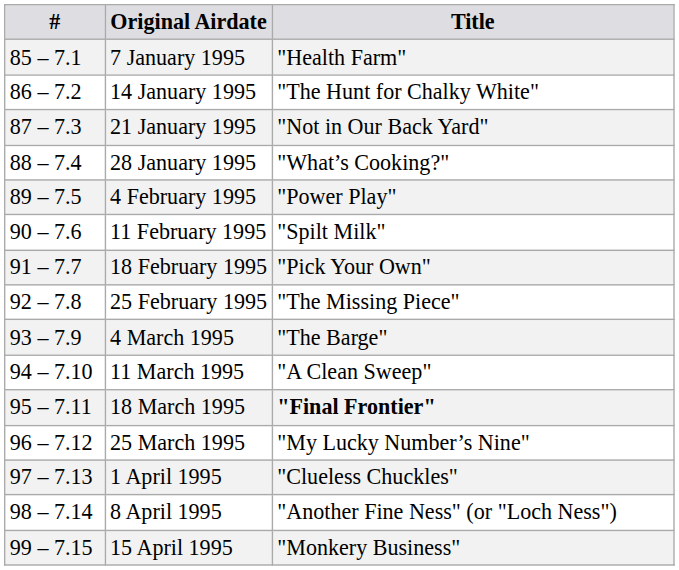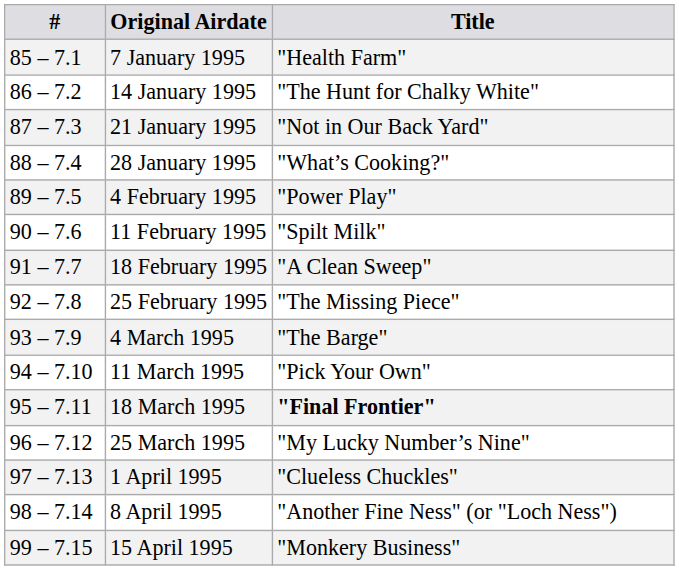 <table class="wikitable">
 <tr>
 <th style="background:#dedde2; width:15%;">#</th>
 <th style="background:#dedde2; width:25%;">Original Airdate</th>
 <th style="background:#dedde2;">Title</th>
 </tr>
 <tr style="background:#f2f2f2;"|>
 <td>85 – 7.1</td>
 <td>7 January 1995</td>
 <td>"Health Farm"</td>
 </tr>
 <tr style="background:#fff;"|>
 <td>86 – 7.2</td>
 <td>14 January 1995</td>
 <td>"The Hunt for Chalky White"</td>
 </tr>
 <tr style="background:#f2f2f2;"|>
 <td>87 – 7.3</td>
 <td>21 January 1995</td>
 <td>"Not in Our Back Yard"</td>
 </tr>
 <tr style="background:#fff;"|>
 <td>88 – 7.4</td>
 <td>28 January 1995</td>
 <td>"What’s Cooking?"</td>
 </tr>
 <tr style="background:#f2f2f2;"|>
 <td>89 – 7.5</td>
 <td>4 February 1995</td>
 <td>"Power Play"</td>
 </tr>
 <tr style="background:#fff;"|>
 <td>90 – 7.6</td>
 <td>11 February 1995</td>
 <td>"Spilt Milk"</td>
 </tr>
 <tr style="background:#f2f2f2;"|>
 <td>91 – 7.7</td>
 <td>18 February 1995</td>
-<td>"Pick Your Own"</td>
+<td>"A Clean Sweep"</td>
 </tr>
 <tr style="background:#fff;"|>
 <td>92 – 7.8</td>
 <td>25 February 1995</td>
 <td>"The Missing Piece"</td>
 </tr>
 <tr style="background:#f2f2f2;"|>
 <td>93 – 7.9</td>
 <td>4 March 1995</td>
 <td>"The Barge"</td>
 </tr>
 <tr style="background:#fff;"|>
 <td>94 – 7.10</td>
 <td>11 March 1995</td>
-<td>"A Clean Sweep"</td>
+<td>"Pick Your Own"</td>
 </tr>
 <tr style="background:#f2f2f2;"|>
 <td>95 – 7.11</td>
 <td>18 March 1995</td>
 <td><strong>"Final Frontier"</strong></td>
 </tr>
 <tr style="background:#fff;"|>
 <td>96 – 7.12</td>
 <td>25 March 1995</td>
 <td>"My Lucky Number’s Nine"</td>
 </tr>
 <tr style="background:#f2f2f2;"|>
 <td>97 – 7.13</td>
 <td>1 April 1995</td>
 <td>"Clueless Chuckles"</td>
 </tr>
 <tr style="background:#fff;"|>
 <td>98 – 7.14</td>
 <td>8 April 1995</td>
 <td>"Another Fine Ness" (or "Loch Ness")</td>
 </tr>
 <tr style="background:#f2f2f2;"|>
 <td>99 – 7.15</td>
 <td>15 April 1995</td>
 <td>"Monkery Business"</td>
 </tr>
 </table>
